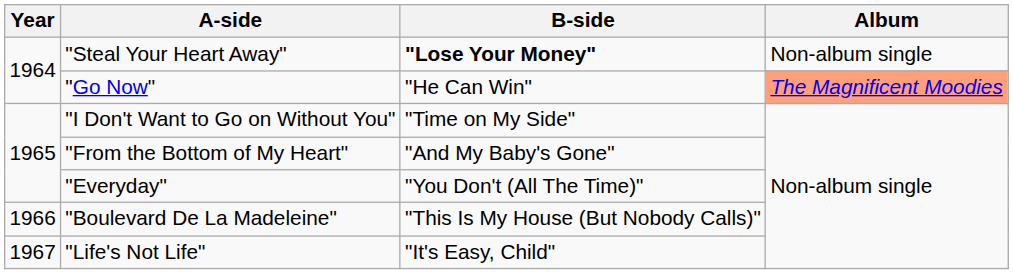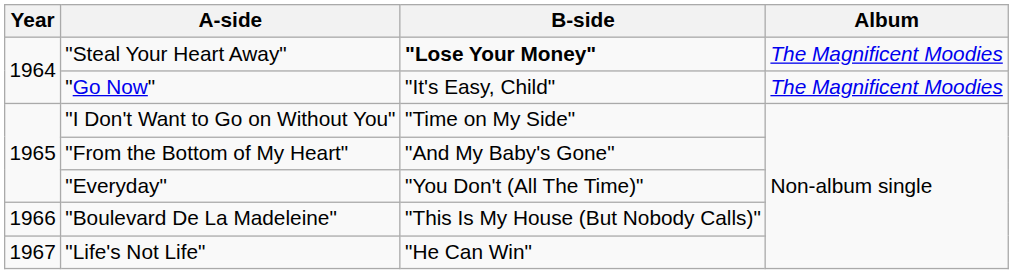 <table class="wikitable">
 <tr>
 <th>Year</th>
 <th>A-side</th>
 <th>B-side</th>
 <th>Album</th>
 </tr>
 <tr>
 <td rowspan="2">1964</td>
 <td>"Steal Your Heart Away"</td>
 <td><strong>"Lose Your Money"</strong></td>
-<td>Non-album single</td>
+<td><em><a href='#'>The Magnificent Moodies</a></em></td>
 </tr>
 <tr>
 <td>"<a href='#'>Go Now</a>"</td>
-<td>"He Can Win"</td>
-<td style="background: lightsalmon;"><em><a href='#'>The Magnificent Moodies</a></em></td>
+<td>"It's Easy, Child"</td>
+<td><em><a href='#'>The Magnificent Moodies</a></em></td>
 </tr>
 <tr>
 <td rowspan="3">1965</td>
 <td>"I Don't Want to Go on Without You"</td>
 <td>"Time on My Side"</td>
 <td rowspan="5">Non-album single</td>
 </tr>
 <tr>
 <td>"From the Bottom of My Heart"</td>
 <td>"And My Baby's Gone"</td>
 </tr>
 <tr>
 <td>"Everyday"</td>
 <td>"You Don't (All The Time)"</td>
 </tr>
 <tr>
 <td rowspan="1">1966</td>
 <td>"Boulevard De La Madeleine"</td>
 <td>"This Is My House (But Nobody Calls)"</td>
 </tr>
 <tr>
 <td rowspan="1">1967</td>
 <td>"Life's Not Life"</td>
-<td>"It's Easy, Child"</td>
+<td>"He Can Win"</td>
 </tr>
 </table>
